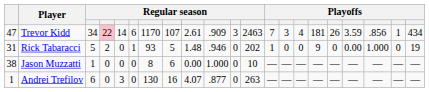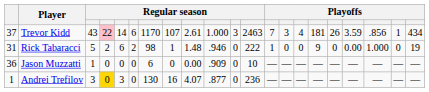 <table class="wikitable plainrowheaders" style="text-align:center;">
 <tr>
 <th scope="col" rowspan="2"></th>
 <th scope="col" rowspan="2">Player</th>
 <th scope=colgroup colspan=10>Regular season</th>
 <th scope=colgroup colspan=9>Playoffs</th>
 </tr>
 <tr>
 <th scope="col"></th>
 <th scope="col"></th>
 <th scope="col"></th>
 <th scope="col"></th>
 <th scope="col"></th>
 <th scope="col"></th>
 <th scope="col"></th>
 <th scope="col"></th>
 <th scope="col"></th>
 <th scope="col"></th>
 <th scope="col"></th>
 <th scope="col"></th>
 <th scope="col"></th>
 <th scope="col"></th>
 <th scope="col"></th>
 <th scope="col"></th>
 <th scope="col"></th>
 <th scope="col"></th>
 <th scope="col"></th>
 </tr>
 <tr>
-<td scope="row">47</td>
+<td scope="row">37</td>
 <td align="left"><a href='#'>Trevor Kidd</a></td>
-<td>34</td>
+<td>43</td>
 <td style="background: pink;">22</td>
 <td>14</td>
 <td>6</td>
 <td>1170</td>
 <td>107</td>
 <td>2.61</td>
-<td>.909</td>
+<td>1.000</td>
 <td>3</td>
 <td>2463</td>
 <td>7</td>
 <td>3</td>
 <td>4</td>
 <td>181</td>
 <td>26</td>
 <td>3.59</td>
 <td>.856</td>
 <td>1</td>
 <td>434</td>
 </tr>
 <tr>
 <td scope="row">31</td>
 <td align="left"><a href='#'>Rick Tabaracci</a></td>
 <td>5</td>
 <td>2</td>
-<td>0</td>
+<td>6</td>
+<td>2</td>
+<td>98</td>
 <td>1</td>
-<td>93</td>
-<td>5</td>
 <td>1.48</td>
 <td>.946</td>
 <td>0</td>
-<td>202</td>
+<td>222</td>
 <td>1</td>
 <td>0</td>
 <td>0</td>
 <td>9</td>
 <td>0</td>
 <td>0.00</td>
 <td>1.000</td>
 <td>0</td>
 <td>19</td>
 </tr>
 <tr>
-<td scope="row">38</td>
+<td scope="row">36</td>
 <td align="left"><a href='#'>Jason Muzzatti</a></td>
 <td>1</td>
 <td>0</td>
 <td>0</td>
 <td>0</td>
-<td>8</td>
 <td>6</td>
+<td>0</td>
 <td>0.00</td>
-<td>1.000</td>
+<td>.909</td>
 <td>0</td>
 <td>10</td>
 <td>—</td>
 <td>—</td>
 <td>—</td>
 <td>—</td>
 <td>—</td>
 <td>—</td>
 <td>—</td>
 <td>—</td>
 <td>—</td>
 </tr>
 <tr>
 <td scope="row">1</td>
 <td align="left"><a href='#'>Andrei Trefilov</a></td>
-<td>6</td>
-<td>0</td>
+<td>3</td>
+<td style="background: gold;">0</td>
 <td>3</td>
 <td>0</td>
 <td>130</td>
 <td>16</td>
 <td>4.07</td>
 <td>.877</td>
 <td>0</td>
-<td>263</td>
+<td>236</td>
 <td>—</td>
 <td>—</td>
 <td>—</td>
 <td>—</td>
 <td>—</td>
 <td>—</td>
 <td>—</td>
 <td>—</td>
 <td>—</td>
 </tr>
 </table>
